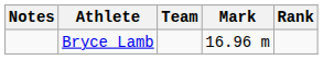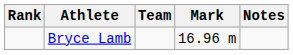 <table class="wikitable sortable">
 <tr>
-<th>Notes</th>
+<th>Rank</th>
 <th>Athlete</th>
 <th>Team</th>
 <th>Mark</th>
-<th>Rank</th>
+<th>Notes</th>
 </tr>
 <tr>
-<td></td>
+<td align=center></td>
 <td><a href='#'>Bryce Lamb</a></td>
 <td></td>
 <td>16.96 m</td>
-<td align=center></td>
+<td></td>
 </tr>
 </table>
